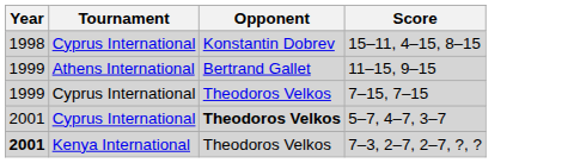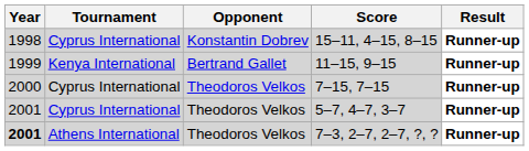 <table class="sortable wikitable" style="font-size: 90%;">
 <tr>
 <th>Year</th>
 <th>Tournament</th>
 <th>Opponent</th>
 <th>Score</th>
+<th>Result</th>
 </tr>
 <tr style="background:#D5D5D5">
 <td align="center">1998</td>
 <td align="left"><a href='#'>Cyprus International</a></td>
 <td align="left"> <a href='#'>Konstantin Dobrev</a></td>
 <td align="left">15–11, 4–15, 8–15</td>
+<td style="text-align:left; background:white"> <strong>Runner-up</strong></td>
 </tr>
 <tr style="background:#D5D5D5">
 <td align="center">1999</td>
-<td align="left"><a href='#'>Athens International</a></td>
+<td align="left"><a href='#'>Kenya International</a></td>
 <td align="left"> <a href='#'>Bertrand Gallet</a></td>
 <td align="left">11–15, 9–15</td>
+<td style="text-align:left; background:white"> <strong>Runner-up</strong></td>
 </tr>
 <tr style="background:#D5D5D5">
-<td align="center">1999</td>
+<td align="center">2000</td>
 <td align="left">Cyprus International</td>
 <td align="left"> <a href='#'>Theodoros Velkos</a></td>
 <td align="left">7–15, 7–15</td>
+<td style="text-align:left; background:white"> <strong>Runner-up</strong></td>
 </tr>
 <tr style="background:#D5D5D5">
 <td align="center">2001</td>
 <td align="left"><a href='#'>Cyprus International</a></td>
-<td align="left"><strong> Theodoros Velkos</strong></td>
+<td align="left"> Theodoros Velkos</td>
 <td align="left">5–7, 4–7, 3–7</td>
+<td style="text-align:left; background:white"> <strong>Runner-up</strong></td>
 </tr>
 <tr style="background:#D5D5D5">
 <td align="center"><strong>2001</strong></td>
-<td align="left"><a href='#'>Kenya International</a></td>
+<td align="left"><a href='#'>Athens International</a></td>
 <td align="left"> Theodoros Velkos</td>
 <td align="left">7–3, 2–7, 2–7, ?, ?</td>
+<td style="text-align:left; background:white"> <strong>Runner-up</strong></td>
 </tr>
 </table>
